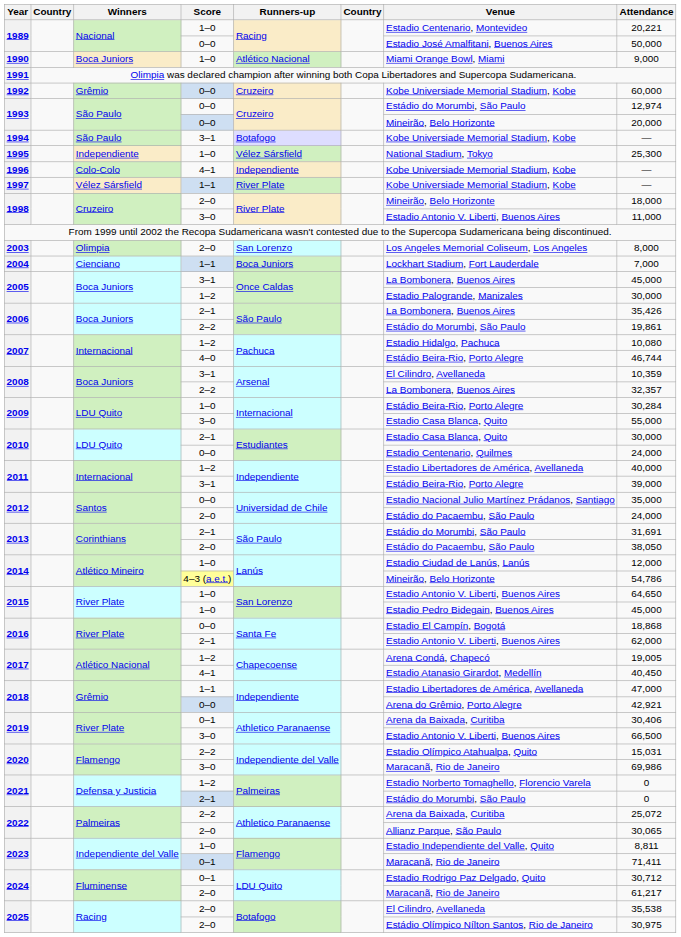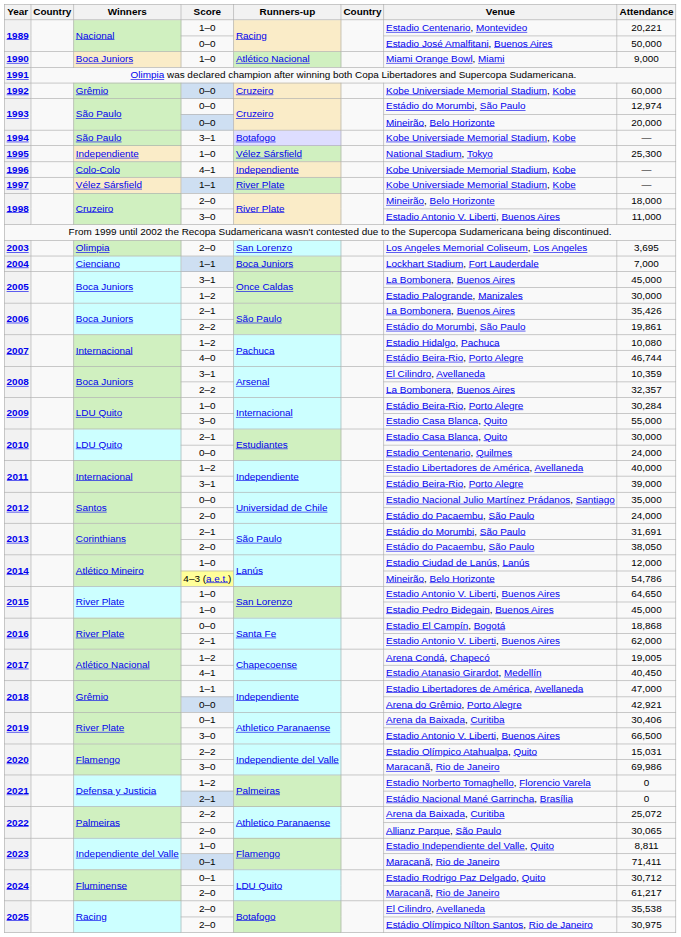 <table class="sortable plainrowheaders wikitable">
 <tr>
 <th scope=col>Year</th>
 <th scope=col>Country</th>
 <th scope=col>Winners</th>
 <th scope=col>Score</th>
 <th scope=col>Runners-up</th>
 <th scope=col>Country</th>
 <th scope=col>Venue</th>
 <th scope=col>Attendance</th>
 </tr>
 <tr>
 <th scope=row rowspan=2 style=text-align:center><a href='#'>1989</a></th>
 <td rowspan="2"></td>
 <td rowspan="2" bgcolor="#D0F0C0"><a href='#'>Nacional</a></td>
 <td align=center>1–0</td>
 <td rowspan="2" bgcolor=faecc8><a href='#'>Racing</a></td>
 <td rowspan="2"></td>
 <td> <a href='#'>Estadio Centenario</a>, <a href='#'>Montevideo</a></td>
 <td align=center>20,221</td>
 </tr>
 <tr>
 <td align=center>0–0</td>
 <td> <a href='#'>Estadio José Amalfitani</a>, <a href='#'>Buenos Aires</a></td>
 <td align=center>50,000</td>
 </tr>
 <tr>
 <th scope=row style=text-align:center><a href='#'>1990</a></th>
 <td></td>
 <td bgcolor=faecc8><a href='#'>Boca Juniors</a></td>
 <td align=center>1–0</td>
 <td bgcolor=#D0F0C0><a href='#'>Atlético Nacional</a></td>
 <td></td>
 <td> <a href='#'>Miami Orange Bowl</a>, <a href='#'>Miami</a></td>
 <td align=center>9,000</td>
 </tr>
 <tr>
 <th scope=row style=text-align:center><a href='#'>1991</a></th>
 <td colspan=7 align=center> <a href='#'>Olimpia</a> was declared champion after winning both Copa Libertadores and Supercopa Sudamericana.</td>
 </tr>
 <tr>
 <th scope=row style=text-align:center><a href='#'>1992</a></th>
 <td></td>
 <td bgcolor=#D0F0C0><a href='#'>Grêmio</a></td>
 <td align=center bgcolor=cedff2>0–0</td>
 <td bgcolor=faecc8><a href='#'>Cruzeiro</a></td>
 <td></td>
 <td> <a href='#'>Kobe Universiade Memorial Stadium</a>, <a href='#'>Kobe</a></td>
 <td align=center>60,000</td>
 </tr>
 <tr>
 <th scope=row rowspan=2 style=text-align:center><a href='#'>1993</a></th>
 <td rowspan="2"></td>
 <td rowspan="2" bgcolor="#D0F0C0"><a href='#'>São Paulo</a></td>
 <td align=center>0–0</td>
 <td rowspan="2" bgcolor=faecc8><a href='#'>Cruzeiro</a></td>
 <td rowspan="2"></td>
 <td> <a href='#'>Estádio do Morumbi</a>, <a href='#'>São Paulo</a></td>
 <td align=center>12,974</td>
 </tr>
 <tr>
 <td align=center bgcolor=cedff2>0–0</td>
 <td> <a href='#'>Mineirão</a>, <a href='#'>Belo Horizonte</a></td>
 <td align=center>20,000</td>
 </tr>
 <tr>
 <th scope=row style=text-align:center><a href='#'>1994</a></th>
 <td></td>
 <td bgcolor=#D0F0C0><a href='#'>São Paulo</a></td>
 <td align=center>3–1</td>
 <td bgcolor=#DDDDFF><a href='#'>Botafogo</a></td>
 <td></td>
 <td> <a href='#'>Kobe Universiade Memorial Stadium</a>, <a href='#'>Kobe</a></td>
 <td align=center>—</td>
 </tr>
 <tr>
 <th scope=row style=text-align:center><a href='#'>1995</a></th>
 <td></td>
 <td bgcolor=#faecc8><a href='#'>Independiente</a></td>
 <td align=center>1–0</td>
 <td bgcolor=#D0F0C0><a href='#'>Vélez Sársfield</a></td>
 <td></td>
 <td> <a href='#'>National Stadium</a>, <a href='#'>Tokyo</a></td>
 <td align=center>25,300</td>
 </tr>
 <tr>
 <th scope=row style=text-align:center><a href='#'>1996</a></th>
 <td></td>
 <td bgcolor=#D0F0C0><a href='#'>Colo-Colo</a></td>
 <td align=center>4–1</td>
 <td bgcolor=faecc8><a href='#'>Independiente</a></td>
 <td></td>
 <td> <a href='#'>Kobe Universiade Memorial Stadium</a>, <a href='#'>Kobe</a></td>
 <td align=center>—</td>
 </tr>
 <tr>
 <th scope=row style=text-align:center><a href='#'>1997</a></th>
 <td></td>
 <td bgcolor=faecc8><a href='#'>Vélez Sársfield</a></td>
 <td align=center bgcolor=cedff2>1–1</td>
 <td bgcolor=#D0F0C0><a href='#'>River Plate</a></td>
 <td></td>
 <td> <a href='#'>Kobe Universiade Memorial Stadium</a>, <a href='#'>Kobe</a></td>
 <td align=center>—</td>
 </tr>
 <tr>
 <th scope=row rowspan=2 style=text-align:center><a href='#'>1998</a></th>
 <td rowspan="2"></td>
 <td rowspan="2" bgcolor=#D0F0C0><a href='#'>Cruzeiro</a></td>
 <td align=center>2–0</td>
 <td rowspan="2" bgcolor=faecc8><a href='#'>River Plate</a></td>
 <td rowspan="2"></td>
 <td> <a href='#'>Mineirão</a>, <a href='#'>Belo Horizonte</a></td>
 <td align=center>18,000</td>
 </tr>
 <tr>
 <td align=center>3–0</td>
 <td> <a href='#'>Estadio Antonio V. Liberti</a>, <a href='#'>Buenos Aires</a></td>
 <td align=center>11,000</td>
 </tr>
 <tr>
 <td colspan=8 align=center>From 1999 until 2002 the Recopa Sudamericana wasn't contested due to the Supercopa Sudamericana being discontinued.</td>
 </tr>
 <tr>
 <th scope=row style=text-align:center><a href='#'>2003</a></th>
 <td></td>
 <td bgcolor=#D0F0C0><a href='#'>Olimpia</a></td>
 <td align=center>2–0</td>
 <td bgcolor=#CCFFFF><a href='#'>San Lorenzo</a></td>
 <td></td>
 <td> <a href='#'>Los Angeles Memorial Coliseum</a>, <a href='#'>Los Angeles</a></td>
-<td align=center>8,000</td>
+<td align=center>3,695</td>
 </tr>
 <tr>
 <th scope=row style=text-align:center><a href='#'>2004</a></th>
 <td></td>
 <td bgcolor=#CCFFFF><a href='#'>Cienciano</a></td>
 <td align=center bgcolor=cedff2>1–1</td>
 <td bgcolor=#D0F0C0><a href='#'>Boca Juniors</a></td>
 <td></td>
 <td> <a href='#'>Lockhart Stadium</a>, <a href='#'>Fort Lauderdale</a></td>
 <td align=center>7,000</td>
 </tr>
 <tr>
 <th scope=row rowspan=2 style=text-align:center><a href='#'>2005</a></th>
 <td rowspan="2"></td>
 <td rowspan="2" bgcolor=#CCFFFF><a href='#'>Boca Juniors</a></td>
 <td align=center>3–1</td>
 <td rowspan="2" bgcolor=#D0F0C0><a href='#'>Once Caldas</a></td>
 <td rowspan="2"></td>
 <td> <a href='#'>La Bombonera</a>, <a href='#'>Buenos Aires</a></td>
 <td align=center>45,000</td>
 </tr>
 <tr>
 <td align=center>1–2</td>
 <td> <a href='#'>Estadio Palogrande</a>, <a href='#'>Manizales</a></td>
 <td align=center>30,000</td>
 </tr>
 <tr>
 <th scope=row rowspan=2 style=text-align:center><a href='#'>2006</a></th>
 <td rowspan="2"></td>
 <td rowspan="2" bgcolor=#CCFFFF><a href='#'>Boca Juniors</a></td>
 <td align=center>2–1</td>
 <td rowspan="2" bgcolor=#D0F0C0><a href='#'>São Paulo</a></td>
 <td rowspan="2"></td>
 <td> <a href='#'>La Bombonera</a>, <a href='#'>Buenos Aires</a></td>
 <td align=center>35,426</td>
 </tr>
 <tr>
 <td align=center>2–2</td>
 <td> <a href='#'>Estádio do Morumbi</a>, <a href='#'>São Paulo</a></td>
 <td align=center>19,861</td>
 </tr>
 <tr>
 <th scope=row rowspan=2 style=text-align:center><a href='#'>2007</a></th>
 <td rowspan="2"></td>
 <td rowspan="2" bgcolor="#D0F0C0"><a href='#'>Internacional</a></td>
 <td align=center>1–2</td>
 <td rowspan="2" bgcolor="#CCFFFF"><a href='#'>Pachuca</a></td>
 <td rowspan="2"></td>
 <td> <a href='#'>Estadio Hidalgo</a>, <a href='#'>Pachuca</a></td>
 <td align=center>10,080</td>
 </tr>
 <tr>
 <td align=center>4–0</td>
 <td> <a href='#'>Estádio Beira-Rio</a>, <a href='#'>Porto Alegre</a></td>
 <td align=center>46,744</td>
 </tr>
 <tr>
 <th scope=row rowspan=2 style=text-align:center><a href='#'>2008</a></th>
 <td rowspan="2"></td>
 <td rowspan="2" bgcolor="#D0F0C0"><a href='#'>Boca Juniors</a></td>
 <td align=center>3–1</td>
 <td rowspan="2" bgcolor="#CCFFFF"><a href='#'>Arsenal</a></td>
 <td rowspan="2"></td>
 <td> <a href='#'>El Cilindro</a>, <a href='#'>Avellaneda</a></td>
 <td align=center>10,359</td>
 </tr>
 <tr>
 <td align=center>2–2</td>
 <td> <a href='#'>La Bombonera</a>, <a href='#'>Buenos Aires</a></td>
 <td align=center>32,357</td>
 </tr>
 <tr>
 <th scope=row rowspan=2 style=text-align:center><a href='#'>2009</a></th>
 <td rowspan="2"></td>
 <td rowspan="2" bgcolor="#D0F0C0"><a href='#'>LDU Quito</a></td>
 <td align=center>1–0</td>
 <td rowspan="2" bgcolor="#CCFFFF"><a href='#'>Internacional</a></td>
 <td rowspan="2"></td>
 <td> <a href='#'>Estádio Beira-Rio</a>, <a href='#'>Porto Alegre</a></td>
 <td align=center>30,284</td>
 </tr>
 <tr>
 <td align=center>3–0</td>
 <td> <a href='#'>Estadio Casa Blanca</a>, <a href='#'>Quito</a></td>
 <td align=center>55,000</td>
 </tr>
 <tr>
 <th scope=row rowspan=2 style=text-align:center><a href='#'>2010</a></th>
 <td rowspan="2"></td>
 <td rowspan="2" bgcolor="#CCFFFF"><a href='#'>LDU Quito</a></td>
 <td align=center>2–1</td>
 <td rowspan="2" bgcolor=#D0F0C0><a href='#'>Estudiantes</a></td>
 <td rowspan="2"></td>
 <td> <a href='#'>Estadio Casa Blanca</a>, <a href='#'>Quito</a></td>
 <td align=center>30,000</td>
 </tr>
 <tr>
 <td align=center>0–0</td>
 <td> <a href='#'>Estadio Centenario</a>, <a href='#'>Quilmes</a></td>
 <td align=center>24,000</td>
 </tr>
 <tr>
 <th scope=row rowspan=2 style=text-align:center><a href='#'>2011</a></th>
 <td rowspan="2"></td>
 <td rowspan="2" bgcolor="#D0F0C0"><a href='#'>Internacional</a></td>
 <td align=center>1–2</td>
 <td rowspan="2" bgcolor=#CCFFFF><a href='#'>Independiente</a></td>
 <td rowspan="2"></td>
 <td> <a href='#'>Estadio Libertadores de América</a>, <a href='#'>Avellaneda</a></td>
 <td align=center>40,000</td>
 </tr>
 <tr>
 <td align=center>3–1</td>
 <td> <a href='#'>Estádio Beira-Rio</a>, <a href='#'>Porto Alegre</a></td>
 <td align=center>39,000</td>
 </tr>
 <tr>
 <th scope=row rowspan=2 style=text-align:center><a href='#'>2012</a></th>
 <td rowspan="2"></td>
 <td rowspan="2" bgcolor="#D0F0C0"><a href='#'>Santos</a></td>
 <td align=center>0–0</td>
 <td rowspan="2" bgcolor=#CCFFFF><a href='#'>Universidad de Chile</a></td>
 <td rowspan="2"></td>
 <td> <a href='#'>Estadio Nacional Julio Martínez Prádanos</a>, <a href='#'>Santiago</a></td>
 <td align=center>35,000</td>
 </tr>
 <tr>
 <td align=center>2–0</td>
 <td> <a href='#'>Estádio do Pacaembu</a>, <a href='#'>São Paulo</a></td>
 <td align=center>24,000</td>
 </tr>
 <tr>
 <th scope=row rowspan=2 style=text-align:center><a href='#'>2013</a></th>
 <td rowspan="2"></td>
 <td rowspan="2" bgcolor="#D0F0C0"><a href='#'>Corinthians</a></td>
 <td align=center>2–1</td>
 <td rowspan="2" bgcolor=#CCFFFF><a href='#'>São Paulo</a></td>
 <td rowspan="2"></td>
 <td> <a href='#'>Estádio do Morumbi</a>, <a href='#'>São Paulo</a></td>
 <td align=center>31,691</td>
 </tr>
 <tr>
 <td align=center>2–0</td>
 <td> <a href='#'>Estádio do Pacaembu</a>, <a href='#'>São Paulo</a></td>
 <td align=center>38,050</td>
 </tr>
 <tr>
 <th scope=row rowspan=2 style=text-align:center><a href='#'>2014</a></th>
 <td rowspan="2"></td>
 <td rowspan="2" bgcolor="#D0F0C0"><a href='#'>Atlético Mineiro</a></td>
 <td align=center>1–0</td>
 <td rowspan="2" bgcolor=#CCFFFF><a href='#'>Lanús</a></td>
 <td rowspan="2"></td>
 <td> <a href='#'>Estadio Ciudad de Lanús</a>, <a href='#'>Lanús</a></td>
 <td align=center>12,000</td>
 </tr>
 <tr>
 <td align=center bgcolor="#FFFF99">4–3 (<a href='#'>a.e.t.</a>)</td>
 <td> <a href='#'>Mineirão</a>, <a href='#'>Belo Horizonte</a></td>
 <td align=center>54,786</td>
 </tr>
 <tr>
 <th scope=row rowspan=2 style=text-align:center><a href='#'>2015</a></th>
 <td rowspan="2"></td>
 <td rowspan="2" bgcolor="#CCFFFF"><a href='#'>River Plate</a></td>
 <td align=center>1–0</td>
 <td rowspan="2" bgcolor=#D0F0C0><a href='#'>San Lorenzo</a></td>
 <td rowspan="2"></td>
 <td> <a href='#'>Estadio Antonio V. Liberti</a>, <a href='#'>Buenos Aires</a></td>
 <td align=center>64,650</td>
 </tr>
 <tr>
 <td align=center>1–0</td>
 <td> <a href='#'>Estadio Pedro Bidegain</a>, <a href='#'>Buenos Aires</a></td>
 <td align=center>45,000</td>
 </tr>
 <tr>
 <th scope=row rowspan=2 style=text-align:center><a href='#'>2016</a></th>
 <td rowspan="2"></td>
 <td rowspan="2" bgcolor="#D0F0C0"><a href='#'>River Plate</a></td>
 <td align=center>0–0</td>
 <td rowspan="2" bgcolor=#CCFFFF><a href='#'>Santa Fe</a></td>
 <td rowspan="2"></td>
 <td> <a href='#'>Estadio El Campín</a>, <a href='#'>Bogotá</a></td>
 <td align=center>18,868</td>
 </tr>
 <tr>
 <td align=center>2–1</td>
 <td> <a href='#'>Estadio Antonio V. Liberti</a>, <a href='#'>Buenos Aires</a></td>
 <td align=center>62,000</td>
 </tr>
 <tr>
 <th scope=row rowspan=2 style=text-align:center><a href='#'>2017</a></th>
 <td rowspan="2"></td>
 <td rowspan="2" bgcolor="#D0F0C0"><a href='#'>Atlético Nacional</a></td>
 <td align=center>1–2</td>
 <td rowspan="2" bgcolor="#CCFFFF"><a href='#'>Chapecoense</a></td>
 <td rowspan="2"></td>
 <td> <a href='#'>Arena Condá</a>, <a href='#'>Chapecó</a></td>
 <td align=center>19,005</td>
 </tr>
 <tr>
 <td align=center>4–1</td>
 <td> <a href='#'>Estadio Atanasio Girardot</a>, <a href='#'>Medellín</a></td>
 <td align=center>40,450</td>
 </tr>
 <tr>
 <th scope=row rowspan=2 style=text-align:center><a href='#'>2018</a></th>
 <td rowspan="2"></td>
 <td rowspan="2" bgcolor="#D0F0C0"><a href='#'>Grêmio</a></td>
 <td align=center>1–1</td>
 <td rowspan="2" bgcolor="#CCFFFF"><a href='#'>Independiente</a></td>
 <td rowspan="2"></td>
 <td> <a href='#'>Estadio Libertadores de América</a>, <a href='#'>Avellaneda</a></td>
 <td align=center>47,000</td>
 </tr>
 <tr>
 <td align=center bgcolor=cedff2>0–0</td>
 <td> <a href='#'>Arena do Grêmio</a>, <a href='#'>Porto Alegre</a></td>
 <td align=center>42,921</td>
 </tr>
 <tr>
 <th scope=row rowspan=2 style=text-align:center><a href='#'>2019</a></th>
 <td rowspan="2"></td>
 <td rowspan="2" bgcolor="#D0F0C0"><a href='#'>River Plate</a></td>
 <td align=center>0–1</td>
 <td rowspan="2" bgcolor="#CCFFFF"><a href='#'>Athletico Paranaense</a></td>
 <td rowspan="2"></td>
 <td> <a href='#'>Arena da Baixada</a>, <a href='#'>Curitiba</a></td>
 <td align=center>30,406</td>
 </tr>
 <tr>
 <td align=center>3–0</td>
 <td> <a href='#'>Estadio Antonio V. Liberti</a>, <a href='#'>Buenos Aires</a></td>
 <td align=center>66,500</td>
 </tr>
 <tr>
 <th scope=row rowspan=2 style=text-align:center><a href='#'>2020</a></th>
 <td rowspan="2"></td>
 <td rowspan="2" bgcolor=#D0F0C0><a href='#'>Flamengo</a></td>
 <td align=center>2–2</td>
 <td rowspan="2" bgcolor="#CCFFFF"><a href='#'>Independiente del Valle</a></td>
 <td rowspan="2"></td>
 <td> <a href='#'>Estadio Olímpico Atahualpa</a>, <a href='#'>Quito</a></td>
 <td align=center>15,031</td>
 </tr>
 <tr>
 <td align=center>3–0</td>
 <td> <a href='#'>Maracanã</a>, <a href='#'>Rio de Janeiro</a></td>
 <td align=center>69,986</td>
 </tr>
 <tr>
 <th scope=row rowspan=2 style=text-align:center><a href='#'>2021</a></th>
 <td rowspan="2"></td>
 <td rowspan="2" bgcolor=#CCFFFF><a href='#'>Defensa y Justicia</a></td>
 <td align=center>1–2</td>
 <td rowspan="2" bgcolor="#D0F0C0"><a href='#'>Palmeiras</a></td>
 <td rowspan="2"></td>
 <td> <a href='#'>Estadio Norberto Tomaghello</a>, <a href='#'>Florencio Varela</a></td>
 <td align=center>0</td>
 </tr>
 <tr>
 <td align=center bgcolor=cedff2>2–1</td>
-<td> <a href='#'>Estádio do Morumbi</a>, <a href='#'>São Paulo</a></td>
+<td> <a href='#'>Estádio Nacional Mané Garrincha</a>, <a href='#'>Brasília</a></td>
 <td align=center>0</td>
 </tr>
 <tr>
 <th scope=row rowspan=2 style=text-align:center><a href='#'>2022</a></th>
 <td rowspan="2"></td>
 <td rowspan="2" bgcolor="#D0F0C0"><a href='#'>Palmeiras</a></td>
 <td align=center>2–2</td>
 <td rowspan="2" bgcolor=#CCFFFF><a href='#'>Athletico Paranaense</a></td>
 <td rowspan="2"></td>
 <td> <a href='#'>Arena da Baixada</a>, <a href='#'>Curitiba</a></td>
 <td align=center>25,072</td>
 </tr>
 <tr>
 <td align=center>2–0</td>
 <td> <a href='#'>Allianz Parque</a>, <a href='#'>São Paulo</a></td>
 <td align=center>30,065</td>
 </tr>
 <tr>
 <th scope=row rowspan=2 style=text-align:center><a href='#'>2023</a></th>
 <td rowspan="2"></td>
 <td rowspan="2" bgcolor="#CCFFFF"><a href='#'>Independiente del Valle</a></td>
 <td align=center>1–0</td>
 <td rowspan="2" bgcolor=#D0F0C0><a href='#'>Flamengo</a></td>
 <td rowspan="2"></td>
 <td> <a href='#'>Estadio Independiente del Valle</a>, <a href='#'>Quito</a></td>
 <td align=center>8,811</td>
 </tr>
 <tr>
 <td align=center bgcolor=cedff2>0–1</td>
 <td> <a href='#'>Maracanã</a>, <a href='#'>Rio de Janeiro</a></td>
 <td align=center>71,411</td>
 </tr>
 <tr>
 <th scope=row rowspan=2 style=text-align:center><a href='#'>2024</a></th>
 <td rowspan="2"></td>
 <td rowspan="2" bgcolor="#D0F0C0"><a href='#'>Fluminense</a></td>
 <td align=center>0–1</td>
 <td rowspan="2" bgcolor=#CCFFFF><a href='#'>LDU Quito</a></td>
 <td rowspan="2"></td>
 <td> <a href='#'>Estadio Rodrigo Paz Delgado</a>, <a href='#'>Quito</a></td>
 <td align=center>30,712</td>
 </tr>
 <tr>
 <td align=center>2–0</td>
 <td> <a href='#'>Maracanã</a>, <a href='#'>Rio de Janeiro</a></td>
 <td align=center>61,217</td>
 </tr>
 <tr>
 <th scope=row rowspan=2 style=text-align:center><a href='#'>2025</a></th>
 <td rowspan="2"></td>
 <td rowspan="2" bgcolor="#CCFFFF"><a href='#'>Racing</a></td>
 <td align=center>2–0</td>
 <td rowspan="2" bgcolor=#D0F0C0><a href='#'>Botafogo</a></td>
 <td rowspan="2"></td>
 <td> <a href='#'>El Cilindro</a>, <a href='#'>Avellaneda</a></td>
 <td align=center>35,538</td>
 </tr>
 <tr>
 <td align=center>2–0</td>
 <td> <a href='#'>Estádio Olímpico Nílton Santos</a>, <a href='#'>Rio de Janeiro</a></td>
 <td align=center>30,975</td>
 </tr>
 </table>
